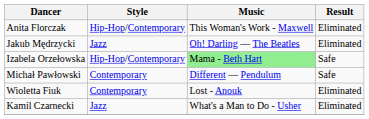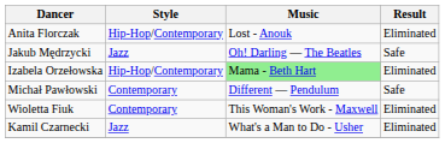 <table class="wikitable">
 <tr>
 <th>Dancer</th>
 <th>Style</th>
 <th>Music</th>
 <th>Result</th>
 </tr>
 <tr>
 <td>Anita Florczak</td>
 <td><a href='#'>Hip-Hop</a>/<a href='#'>Contemporary</a></td>
-<td>This Woman's Work - <a href='#'>Maxwell</a></td>
+<td>Lost - <a href='#'>Anouk</a></td>
 <td>Eliminated</td>
 </tr>
 <tr>
 <td>Jakub Mędrzycki</td>
 <td><a href='#'>Jazz</a></td>
 <td><a href='#'>Oh! Darling</a> — <a href='#'>The Beatles</a></td>
-<td>Eliminated</td>
+<td>Safe</td>
 </tr>
 <tr>
 <td>Izabela Orzełowska</td>
 <td><a href='#'>Hip-Hop</a>/<a href='#'>Contemporary</a></td>
 <td style="background: lightgreen;">Mama - <a href='#'>Beth Hart</a></td>
-<td>Safe</td>
+<td>Eliminated</td>
 </tr>
 <tr>
 <td>Michał Pawłowski</td>
 <td><a href='#'>Contemporary</a></td>
 <td><a href='#'>Different</a> — <a href='#'>Pendulum</a></td>
 <td>Safe</td>
 </tr>
 <tr>
 <td>Wioletta Fiuk</td>
 <td><a href='#'>Contemporary</a></td>
-<td>Lost - <a href='#'>Anouk</a></td>
+<td>This Woman's Work - <a href='#'>Maxwell</a></td>
 <td>Eliminated</td>
 </tr>
 <tr>
 <td>Kamil Czarnecki</td>
 <td><a href='#'>Jazz</a></td>
 <td>What's a Man to Do - <a href='#'>Usher</a></td>
 <td>Eliminated</td>
 </tr>
 <tr>
 </tr>
 </table>
